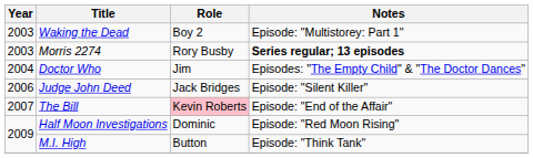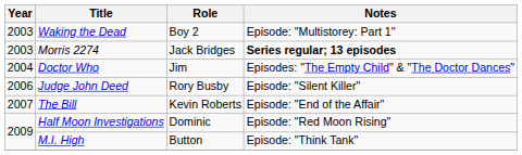 <table class="wikitable">
 <tr>
 <th>Year</th>
 <th>Title</th>
 <th>Role</th>
 <th>Notes</th>
 </tr>
 <tr>
 <td>2003</td>
 <td><em><a href='#'>Waking the Dead</a></em></td>
 <td>Boy 2</td>
 <td>Episode: "Multistorey: Part 1"</td>
 </tr>
 <tr>
 <td>2003</td>
 <td><em>Morris 2274</em></td>
-<td>Rory Busby</td>
+<td>Jack Bridges</td>
 <td><strong>Series regular; 13 episodes</strong></td>
 </tr>
 <tr>
 <td>2004</td>
 <td><em><a href='#'>Doctor Who</a></em></td>
 <td>Jim</td>
 <td>Episodes: "<a href='#'>The Empty Child</a>" & "<a href='#'>The Doctor Dances</a>"</td>
 </tr>
 <tr>
 <td>2006</td>
 <td><em><a href='#'>Judge John Deed</a></em></td>
-<td>Jack Bridges</td>
+<td>Rory Busby</td>
 <td>Episode: "Silent Killer"</td>
 </tr>
 <tr>
 <td>2007</td>
 <td><em><a href='#'>The Bill</a></em></td>
-<td style="background: pink;">Kevin Roberts</td>
+<td>Kevin Roberts</td>
 <td>Episode: "End of the Affair"</td>
 </tr>
 <tr>
 <td rowspan="2">2009</td>
 <td><em><a href='#'>Half Moon Investigations</a></em></td>
 <td>Dominic</td>
 <td>Episode: "Red Moon Rising"</td>
 </tr>
 <tr>
 <td><em><a href='#'>M.I. High</a></em></td>
 <td>Button</td>
 <td>Episode: "Think Tank"</td>
 </tr>
 <tr>
 </tr>
 </table>
